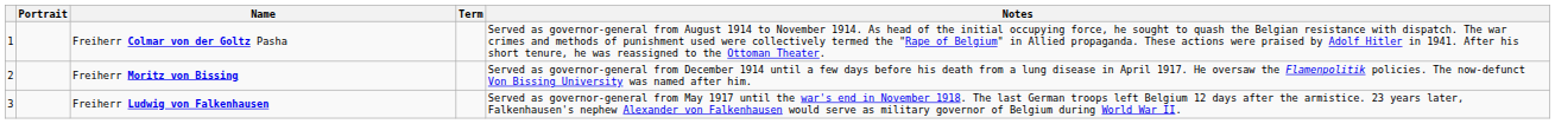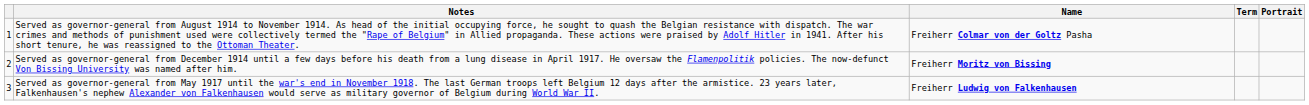 <table class="wikitable sortable">
 <tr>
 <th></th>
-<th class="unsortable">Portrait</th>
+<th class="unsortable">Notes</th>
 <th width="25%">Name</th>
 <th>Term</th>
-<th class="unsortable">Notes</th>
+<th class="unsortable">Portrait</th>
 </tr>
 <tr>
 <td style="text-align: center;">1</td>
-<td></td>
+<td>Served as governor-general from August 1914 to November 1914. As head of the initial occupying force, he sought to quash the Belgian resistance with dispatch. The war crimes and methods of punishment used were collectively termed the "<a href='#'>Rape of Belgium</a>" in Allied propaganda. These actions were praised by <a href='#'>Adolf Hitler</a> in 1941. After his short tenure, he was reassigned to the <a href='#'>Ottoman Theater</a>.</td>
 <td>Freiherr <strong><a href='#'>Colmar von der Goltz</a></strong> Pasha</td>
 <td style="text-align: center;"></td>
-<td>Served as governor-general from August 1914 to November 1914. As head of the initial occupying force, he sought to quash the Belgian resistance with dispatch. The war crimes and methods of punishment used were collectively termed the "<a href='#'>Rape of Belgium</a>" in Allied propaganda. These actions were praised by <a href='#'>Adolf Hitler</a> in 1941. After his short tenure, he was reassigned to the <a href='#'>Ottoman Theater</a>.</td>
+<td></td>
 </tr>
 <tr>
 <td style="text-align: center;">2</td>
-<td></td>
+<td>Served as governor-general from December 1914 until a few days before his death from a lung disease in April 1917. He oversaw the <em><a href='#'>Flamenpolitik</a></em> policies. The now-defunct <a href='#'>Von Bissing University</a> was named after him.</td>
 <td>Freiherr <strong><a href='#'>Moritz von Bissing</a></strong></td>
 <td style="text-align: center;"></td>
-<td>Served as governor-general from December 1914 until a few days before his death from a lung disease in April 1917. He oversaw the <em><a href='#'>Flamenpolitik</a></em> policies. The now-defunct <a href='#'>Von Bissing University</a> was named after him.</td>
+<td></td>
 </tr>
 <tr>
 <td style="text-align: center;">3</td>
-<td></td>
+<td>Served as governor-general from May 1917 until the <a href='#'>war's end in November 1918</a>. The last German troops left Belgium 12 days after the armistice. 23 years later, Falkenhausen's nephew <a href='#'>Alexander von Falkenhausen</a> would serve as military governor of Belgium during <a href='#'>World War II</a>.</td>
 <td>Freiherr <strong><a href='#'>Ludwig von Falkenhausen</a></strong></td>
 <td style="text-align: center;"></td>
-<td>Served as governor-general from May 1917 until the <a href='#'>war's end in November 1918</a>. The last German troops left Belgium 12 days after the armistice. 23 years later, Falkenhausen's nephew <a href='#'>Alexander von Falkenhausen</a> would serve as military governor of Belgium during <a href='#'>World War II</a>.</td>
+<td></td>
 </tr>
 </table>
